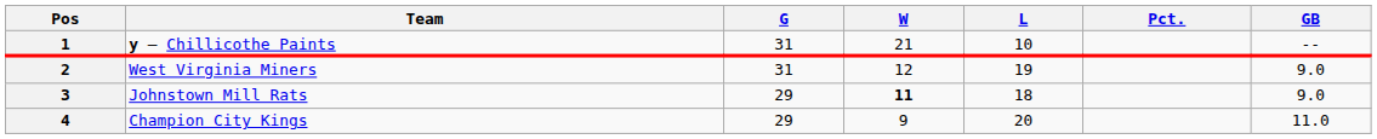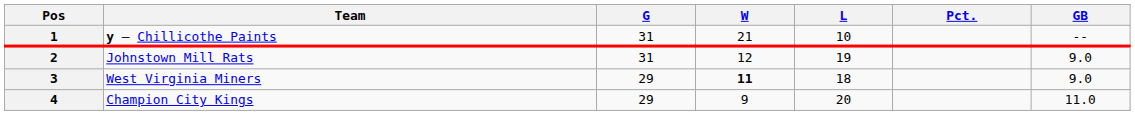 <table class="wikitable plainrowheaders" width="90%" style="text-align:center;">
 <tr>
 <th scope="col" width="5%">Pos</th>
 <th scope="col" width="25%">Team</th>
 <th scope="col" width="5%"><a href='#'>G</a></th>
 <th scope="col" width="5%"><a href='#'>W</a></th>
 <th scope="col" width="5%"><a href='#'>L</a></th>
 <th scope="col" width="7%"><a href='#'>Pct.</a></th>
 <th scope="col" width="5%"><a href='#'>GB</a></th>
 </tr>
 <tr>
 <th>1</th>
 <td style="text-align:left;"><strong>y</strong> – <a href='#'>Chillicothe Paints</a></td>
 <td>31</td>
 <td>21</td>
 <td>10</td>
 <td></td>
 <td>--</td>
 </tr>
 <tr>
 </tr>
 <tr |- style="border-top:3px solid red;">
 <th>2</th>
-<td style="text-align:left;"><a href='#'>West Virginia Miners</a></td>
+<td style="text-align:left;"><a href='#'>Johnstown Mill Rats</a></td>
 <td>31</td>
 <td>12</td>
 <td>19</td>
 <td></td>
 <td>9.0</td>
 </tr>
 <tr>
 <th>3</th>
-<td style="text-align:left;"><a href='#'>Johnstown Mill Rats</a></td>
+<td style="text-align:left;"><a href='#'>West Virginia Miners</a></td>
 <td>29</td>
 <td><strong>11</strong></td>
 <td>18</td>
 <td></td>
 <td>9.0</td>
 </tr>
 <tr>
 <th>4</th>
 <td style="text-align:left;"><a href='#'>Champion City Kings</a></td>
 <td>29</td>
 <td>9</td>
 <td>20</td>
 <td></td>
 <td>11.0</td>
 </tr>
 </table>
